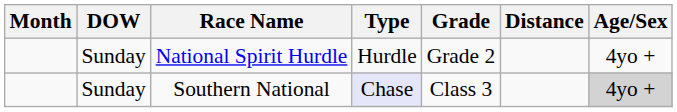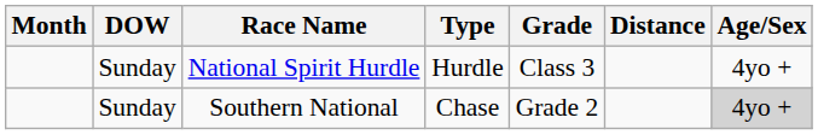 <table class = "wikitable sortable" style="text-align:center">
 <tr>
 <th>Month</th>
 <th>DOW</th>
 <th>Race Name</th>
 <th>Type</th>
 <th>Grade</th>
 <th>Distance</th>
 <th>Age/Sex</th>
 </tr>
 <tr>
 <td></td>
 <td>Sunday</td>
 <td><a href='#'>National Spirit Hurdle</a></td>
 <td>Hurdle</td>
-<td class="nowrap">Grade 2</td>
+<td class="nowrap">Class 3</td>
 <td></td>
 <td>4yo +</td>
 </tr>
 <tr>
 <td></td>
 <td>Sunday</td>
 <td>Southern National</td>
-<td style="background: lavender;">Chase</td>
-<td class="nowrap">Class 3</td>
+<td>Chase</td>
+<td class="nowrap">Grade 2</td>
 <td></td>
 <td style="background: lightgrey;">4yo +</td>
 </tr>
 </table>
